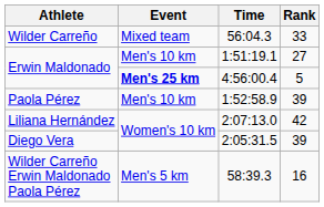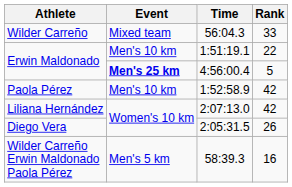 <table class="wikitable" style="font-size:90%;">
 <tr>
 <th>Athlete</th>
 <th>Event</th>
 <th>Time</th>
 <th>Rank</th>
 </tr>
 <tr align=center>
 <td align=left><a href='#'>Wilder Carreño</a></td>
 <td align=left><a href='#'>Mixed team</a></td>
 <td>56:04.3</td>
 <td>33</td>
 </tr>
 <tr align=center>
 <td align=left rowspan=2><a href='#'>Erwin Maldonado</a></td>
 <td align=left><a href='#'>Men's 10 km</a></td>
 <td>1:51:19.1</td>
-<td>27</td>
+<td>22</td>
 </tr>
 <tr align=center>
 <td align=left><strong><a href='#'>Men's 25 km</a></strong></td>
 <td>4:56:00.4</td>
 <td>5</td>
 </tr>
 <tr align=center>
 <td align=left><a href='#'>Paola Pérez</a></td>
 <td align=left><a href='#'>Men's 10 km</a></td>
 <td>1:52:58.9</td>
-<td>39</td>
+<td>42</td>
 </tr>
 <tr align=center>
 <td align=left><a href='#'>Liliana Hernández</a></td>
 <td align=left rowspan=2><a href='#'>Women's 10 km</a></td>
 <td>2:07:13.0</td>
 <td>42</td>
 </tr>
 <tr align=center>
 <td align=left><a href='#'>Diego Vera</a></td>
 <td>2:05:31.5</td>
-<td>39</td>
+<td>26</td>
 </tr>
 <tr align=center>
 <td align=left><a href='#'>Wilder Carreño</a><br><a href='#'>Erwin Maldonado</a><br><a href='#'>Paola Pérez</a></td>
 <td align=left><a href='#'>Men's 5 km</a></td>
 <td>58:39.3</td>
 <td>16</td>
 </tr>
 </table>
